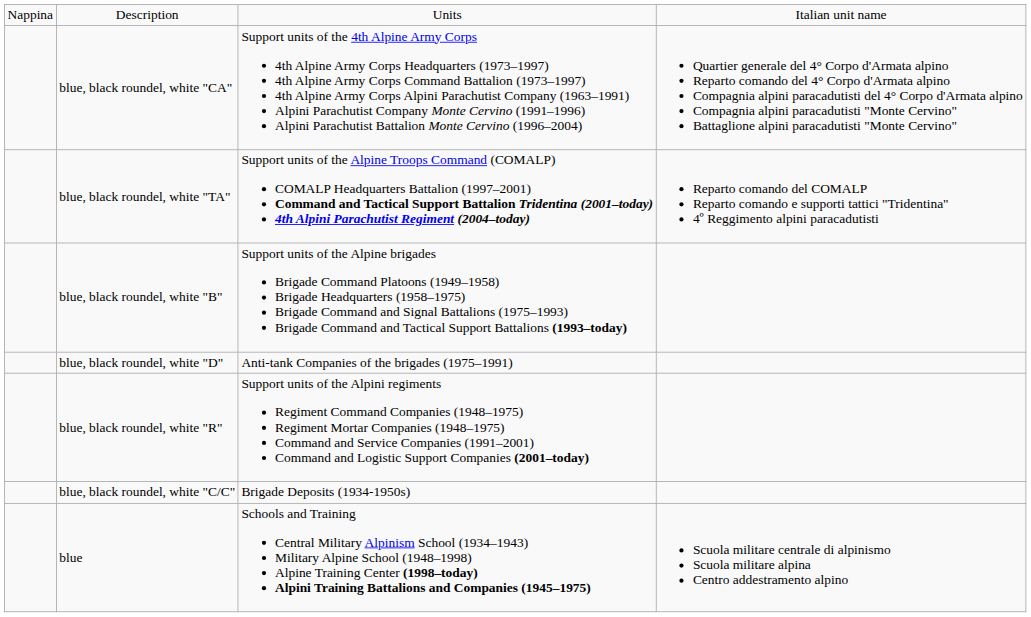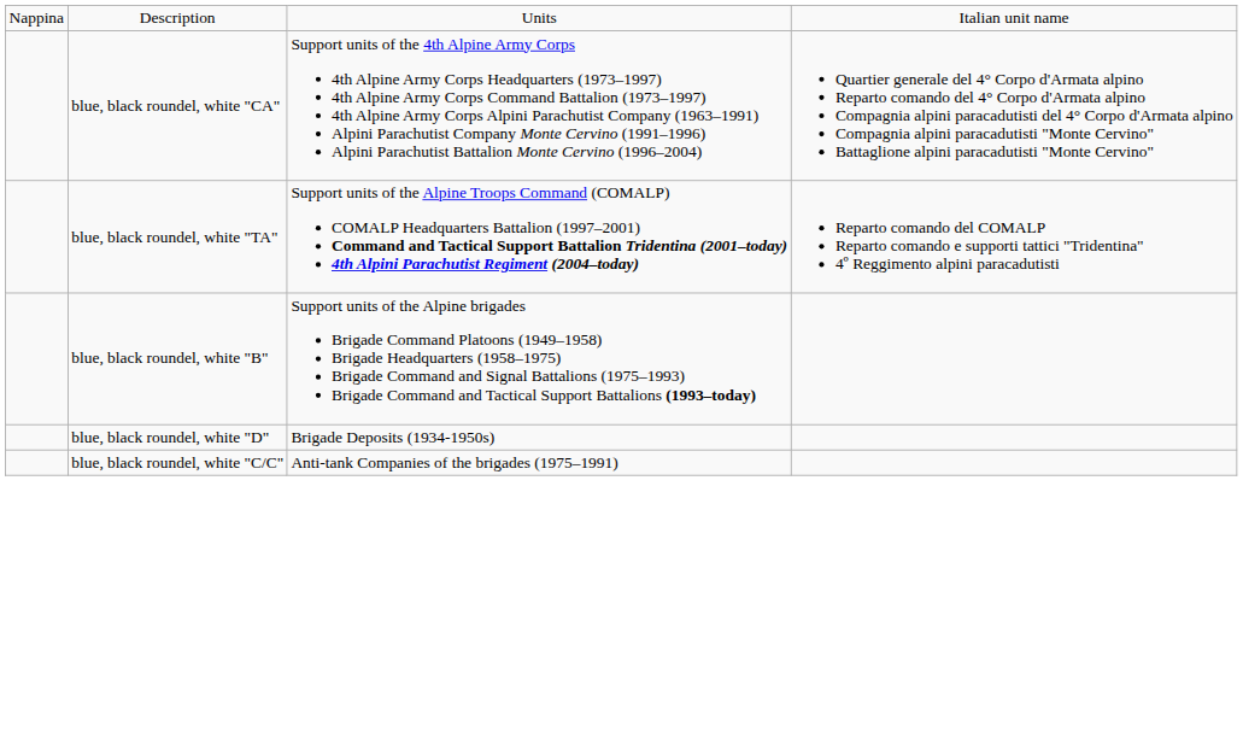 <table class="wikitable">
 <tr style="text-align:center;">
 <td>Nappina</td>
 <td>Description</td>
 <td>Units</td>
 <td>Italian unit name</td>
 </tr>
 <tr>
 <td></td>
 <td>blue, black roundel, white "CA"</td>
 <td>Support units of the <a href='#'>4th Alpine Army Corps</a><br><ul><li>4th Alpine Army Corps Headquarters (1973–1997)</li><li>4th Alpine Army Corps Command Battalion (1973–1997)</li><li>4th Alpine Army Corps Alpini Parachutist Company (1963–1991)</li><li>Alpini Parachutist Company <em>Monte Cervino</em> (1991–1996)</li><li>Alpini Parachutist Battalion <em>Monte Cervino</em> (1996–2004)</li></ul></td>
 <td><br><ul><li>Quartier generale del 4° Corpo d'Armata alpino</li><li>Reparto comando del 4° Corpo d'Armata alpino</li><li>Compagnia alpini paracadutisti del 4° Corpo d'Armata alpino</li><li>Compagnia alpini paracadutisti "Monte Cervino"</li><li>Battaglione alpini paracadutisti "Monte Cervino"</li></ul></td>
 </tr>
 <tr>
 <td></td>
 <td>blue, black roundel, white "TA"</td>
 <td>Support units of the <a href='#'>Alpine Troops Command</a> (COMALP)<br><ul><li>COMALP Headquarters Battalion (1997–2001)</li><li><strong>Command and Tactical Support Battalion <em>Tridentina<strong><em> (2001–today)</li><li></strong><a href='#'>4th Alpini Parachutist Regiment</a><strong> (2004–today)</li></ul></td>
 <td><br><ul><li>Reparto comando del COMALP</li><li>Reparto comando e supporti tattici "Tridentina"</li><li>4º Reggimento alpini paracadutisti</li></ul></td>
 </tr>
 <tr>
 <td></td>
 <td>blue, black roundel, white "B"</td>
 <td>Support units of the Alpine brigades<br><ul><li>Brigade Command Platoons (1949–1958)</li><li>Brigade Headquarters (1958–1975)</li><li>Brigade Command and Signal Battalions (1975–1993)</li><li></strong>Brigade Command and Tactical Support Battalions<strong> (1993–today)</li></ul></td>
 <td></td>
 </tr>
 <tr>
 <td></td>
 <td>blue, black roundel, white "D"</td>
-<td>Anti-tank Companies of the brigades (1975–1991)</td>
-<td></td>
-</tr>
-<tr>
-<td></td>
-<td>blue, black roundel, white "R"</td>
-<td>Support units of the Alpini regiments<br><ul><li>Regiment Command Companies (1948–1975)</li><li>Regiment Mortar Companies (1948–1975)</li><li>Command and Service Companies (1991–2001)</li><li></strong>Command and Logistic Support Companies<strong> (2001–today)</li></ul></td>
+<td>Brigade Deposits (1934-1950s)</td>
 <td></td>
 </tr>
 <tr>
 <td></td>
 <td>blue, black roundel, white "C/C"</td>
-<td>Brigade Deposits (1934-1950s)</td>
+<td>Anti-tank Companies of the brigades (1975–1991)</td>
 <td></td>
 </tr>
-<tr>
-<td></td>
-<td>blue</td>
-<td>Schools and Training<br><ul><li>Central Military <a href='#'>Alpinism</a> School (1934–1943)</li><li>Military Alpine School (1948–1998)</li><li></strong>Alpine Training Center<strong> (1998–today)</li><li>Alpini Training Battalions and Companies (1945–1975)</li></ul></td>
-<td><br><ul><li>Scuola militare centrale di alpinismo</li><li>Scuola militare alpina</li><li>Centro addestramento alpino</li></ul></td>
-</tr>
 </table>
